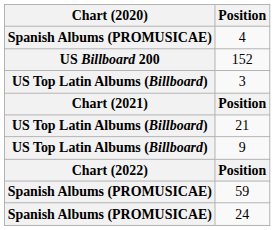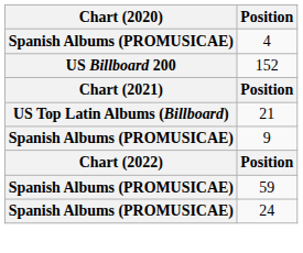 <table class="wikitable plainrowheaders" style="text-align:center">
 <tr>
 <th scope="col">Chart (2020)</th>
 <th scope="col">Position</th>
 </tr>
 <tr>
 <th scope="row">Spanish Albums (PROMUSICAE)</th>
 <td>4</td>
 </tr>
 <tr>
 <th scope="row">US <em>Billboard</em> 200</th>
 <td>152</td>
 </tr>
 <tr>
-<th scope="row">US Top Latin Albums (<em>Billboard</em>)</th>
-<td>3</td>
-</tr>
-<tr>
 <th scope="col">Chart (2021)</th>
 <th scope="col">Position</th>
 </tr>
 <tr>
 <th scope="row">US Top Latin Albums (<em>Billboard</em>)</th>
 <td>21</td>
 </tr>
 <tr>
-<th scope="row">US Top Latin Albums (<em>Billboard</em>)</th>
+<th scope="row">Spanish Albums (PROMUSICAE)</th>
 <td>9</td>
 </tr>
 <tr>
 <th scope="col">Chart (2022)</th>
 <th scope="col">Position</th>
 </tr>
 <tr>
 <th scope="row">Spanish Albums (PROMUSICAE)</th>
 <td>59</td>
 </tr>
 <tr>
 <th scope="row">Spanish Albums (PROMUSICAE)</th>
 <td>24</td>
 </tr>
 </table>
